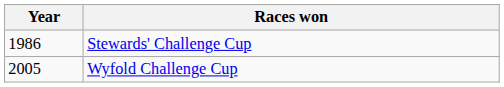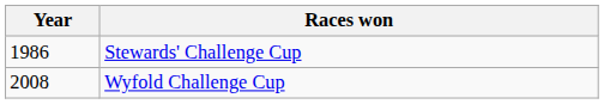 <table class="wikitable">
 <tr>
 <th width=70>Year</th>
 <th width=400>Races won</th>
 </tr>
 <tr>
 <td>1986</td>
 <td><a href='#'>Stewards' Challenge Cup</a></td>
 </tr>
 <tr>
-<td>2005</td>
+<td>2008</td>
 <td><a href='#'>Wyfold Challenge Cup</a></td>
 </tr>
 </table>
